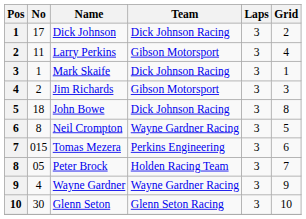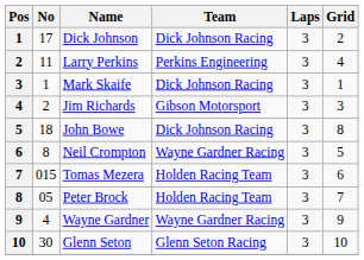 <table class="wikitable" style="font-size: 85%;">
 <tr>
 <th>Pos</th>
 <th>No</th>
 <th>Name</th>
 <th>Team</th>
 <th>Laps</th>
 <th>Grid</th>
 </tr>
 <tr>
 <th>1</th>
 <td align="center">17</td>
 <td> <a href='#'>Dick Johnson</a></td>
 <td><a href='#'>Dick Johnson Racing</a></td>
 <td align="center">3</td>
 <td align="center">2</td>
 </tr>
 <tr>
 <th>2</th>
 <td align="center">11</td>
 <td> <a href='#'>Larry Perkins</a></td>
-<td><a href='#'>Gibson Motorsport</a></td>
+<td><a href='#'>Perkins Engineering</a></td>
 <td align="center">3</td>
 <td align="center">4</td>
 </tr>
 <tr>
 <th>3</th>
 <td align="center">1</td>
 <td> <a href='#'>Mark Skaife</a></td>
 <td><a href='#'>Dick Johnson Racing</a></td>
 <td align="center">3</td>
 <td align="center">1</td>
 </tr>
 <tr>
 <th>4</th>
 <td align="center">2</td>
 <td> <a href='#'>Jim Richards</a></td>
 <td><a href='#'>Gibson Motorsport</a></td>
 <td align="center">3</td>
 <td align="center">3</td>
 </tr>
 <tr>
 <th>5</th>
 <td align="center">18</td>
 <td> <a href='#'>John Bowe</a></td>
 <td><a href='#'>Dick Johnson Racing</a></td>
 <td align="center">3</td>
 <td align="center">8</td>
 </tr>
 <tr>
 <th>6</th>
 <td align="center">8</td>
 <td> <a href='#'>Neil Crompton</a></td>
 <td><a href='#'>Wayne Gardner Racing</a></td>
 <td align="center">3</td>
 <td align="center">5</td>
 </tr>
 <tr>
 <th>7</th>
 <td align="center">015</td>
 <td> <a href='#'>Tomas Mezera</a></td>
-<td><a href='#'>Perkins Engineering</a></td>
+<td><a href='#'>Holden Racing Team</a></td>
 <td align="center">3</td>
 <td align="center">6</td>
 </tr>
 <tr>
 <th>8</th>
 <td align="center">05</td>
 <td> <a href='#'>Peter Brock</a></td>
 <td><a href='#'>Holden Racing Team</a></td>
 <td align="center">3</td>
 <td align="center">7</td>
 </tr>
 <tr>
 <th>9</th>
 <td align="center">4</td>
 <td> <a href='#'>Wayne Gardner</a></td>
 <td><a href='#'>Wayne Gardner Racing</a></td>
 <td align="center">3</td>
 <td align="center">9</td>
 </tr>
 <tr>
 <th>10</th>
 <td align="center">30</td>
 <td> <a href='#'>Glenn Seton</a></td>
 <td><a href='#'>Glenn Seton Racing</a></td>
 <td align="center">3</td>
 <td align="center">10</td>
 </tr>
 <tr>
 </tr>
 </table>
